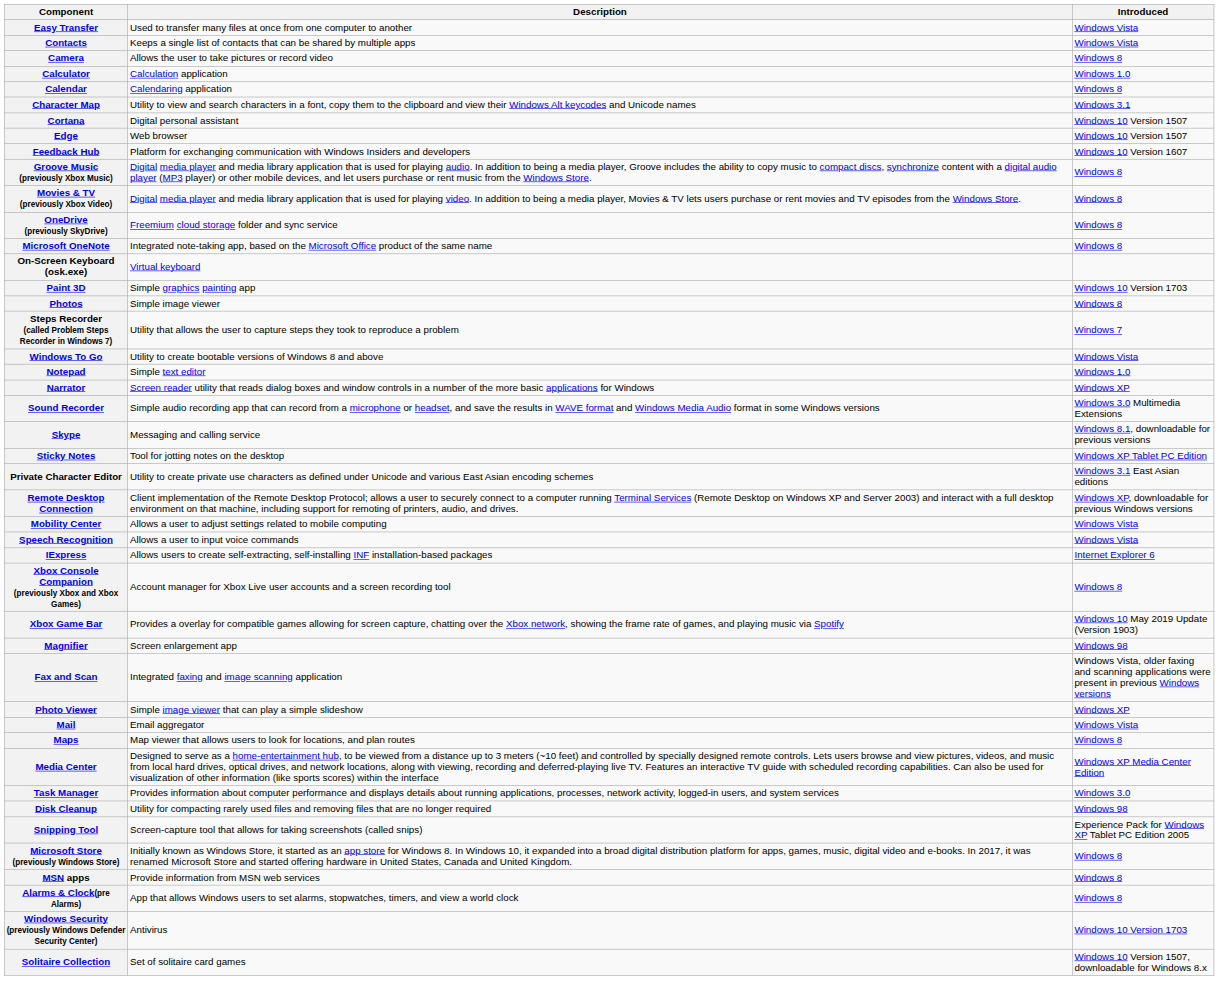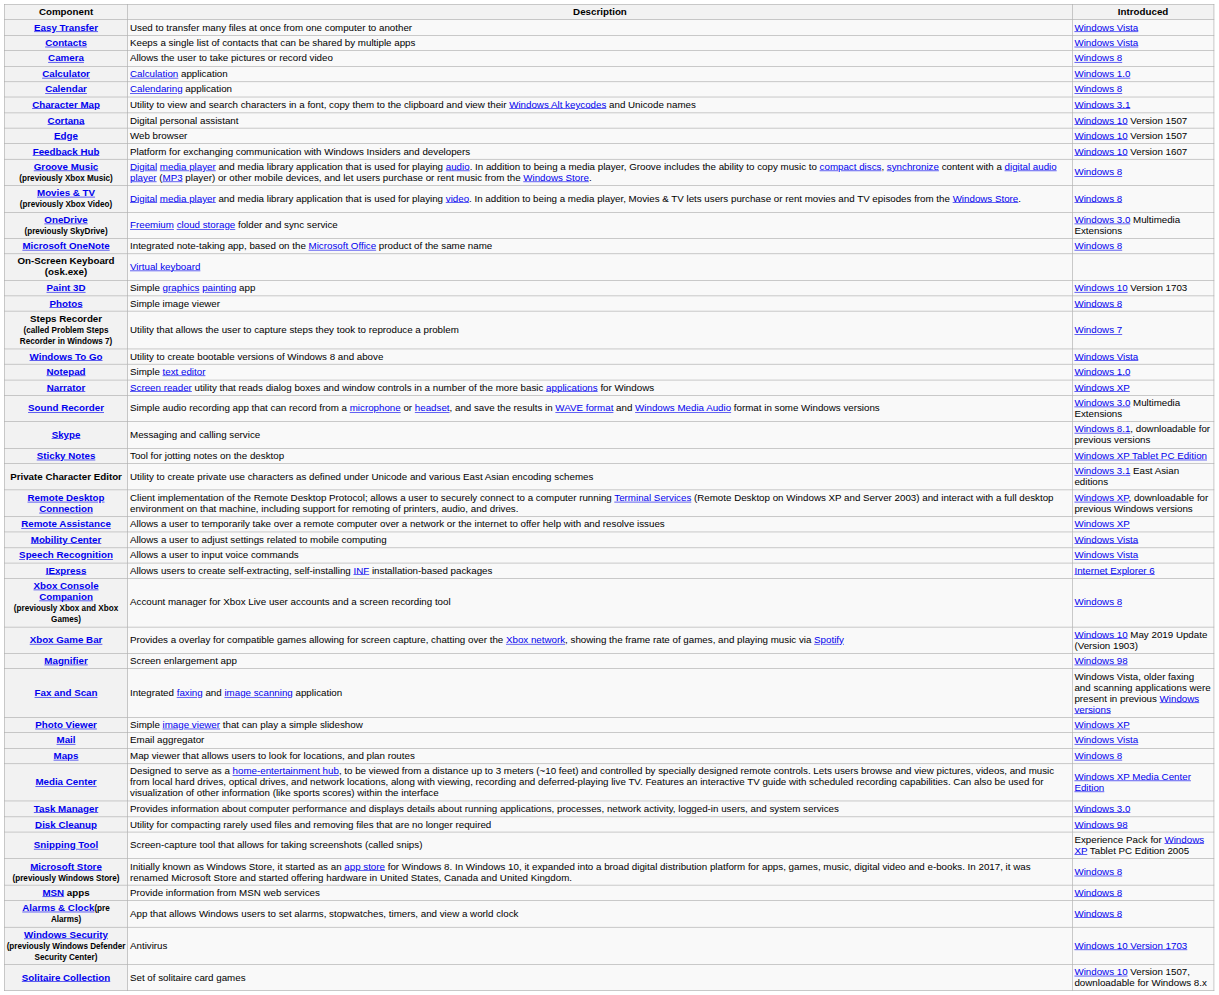 <table class="wikitable" width=100%>
 <tr>
 <th width="195" scope="col">Component</th>
 <th scope="col">Description</th>
 <th width="225" scope="col">Introduced</th>
 </tr>
 <tr>
 <th scope="row"><a href='#'>Easy Transfer</a></th>
 <td>Used to transfer many files at once from one computer to another</td>
 <td><a href='#'>Windows Vista</a></td>
 </tr>
 <tr>
 <th scope="row"><a href='#'>Contacts</a></th>
 <td>Keeps a single list of contacts that can be shared by multiple apps</td>
 <td><a href='#'>Windows Vista</a></td>
 </tr>
 <tr>
 <th scope="row"><a href='#'>Camera</a></th>
 <td>Allows the user to take pictures or record video</td>
 <td><a href='#'>Windows 8</a></td>
 </tr>
 <tr>
 <th scope="row"><a href='#'>Calculator</a></th>
 <td><a href='#'>Calculation</a> application</td>
 <td><a href='#'>Windows 1.0</a></td>
 </tr>
 <tr>
 <th scope="row"><a href='#'>Calendar</a></th>
 <td><a href='#'>Calendaring</a> application</td>
 <td><a href='#'>Windows 8</a></td>
 </tr>
 <tr>
 <th scope="row"><a href='#'>Character Map</a></th>
 <td>Utility to view and search characters in a font, copy them to the clipboard and view their <a href='#'>Windows Alt keycodes</a> and Unicode names</td>
 <td><a href='#'>Windows 3.1</a></td>
 </tr>
 <tr>
 <th scope="row"><a href='#'>Cortana</a></th>
 <td>Digital personal assistant</td>
 <td><a href='#'>Windows 10</a> Version 1507</td>
 </tr>
 <tr>
 <th scope="row"><a href='#'>Edge</a></th>
 <td>Web browser</td>
 <td><a href='#'>Windows 10</a> Version 1507</td>
 </tr>
 <tr>
 <th scope="row"><a href='#'>Feedback Hub</a></th>
 <td>Platform for exchanging communication with Windows Insiders and developers</td>
 <td><a href='#'>Windows 10</a> Version 1607</td>
 </tr>
 <tr>
 <th scope="row"><a href='#'>Groove Music</a><br><small>(previously Xbox Music)</small></th>
 <td><a href='#'>Digital</a> <a href='#'>media player</a> and media library application that is used for playing <a href='#'>audio</a>. In addition to being a media player, Groove includes the ability to copy music to <a href='#'>compact discs</a>, <a href='#'>synchronize</a> content with a <a href='#'>digital audio player</a> (<a href='#'>MP3</a> player) or other mobile devices, and let users purchase or rent music from the <a href='#'>Windows Store</a>.</td>
 <td><a href='#'>Windows 8</a></td>
 </tr>
 <tr>
 <th scope="row"><a href='#'>Movies & TV</a><br><small>(previously Xbox Video)</small></th>
 <td><a href='#'>Digital</a> <a href='#'>media player</a> and media library application that is used for playing <a href='#'>video</a>. In addition to being a media player, Movies & TV lets users purchase or rent movies and TV episodes from the <a href='#'>Windows Store</a>.</td>
 <td><a href='#'>Windows 8</a></td>
 </tr>
 <tr>
 <th scope="row"><a href='#'>OneDrive</a><br><small>(previously SkyDrive)</small></th>
 <td><a href='#'>Freemium</a> <a href='#'>cloud storage</a> folder and sync service</td>
-<td><a href='#'>Windows 8</a></td>
+<td><a href='#'>Windows 3.0</a> Multimedia Extensions</td>
 </tr>
 <tr>
 <th scope="row"><a href='#'>Microsoft OneNote</a></th>
 <td>Integrated note-taking app, based on the <a href='#'>Microsoft Office</a> product of the same name</td>
 <td><a href='#'>Windows 8</a></td>
 </tr>
 <tr>
 <th scope="row">On-Screen Keyboard (osk.exe)</th>
 <td><a href='#'>Virtual keyboard</a></td>
 <td></td>
 </tr>
 <tr>
 <th scope="row"><a href='#'>Paint 3D</a></th>
 <td>Simple <a href='#'>graphics</a> <a href='#'>painting</a> app</td>
 <td><a href='#'>Windows 10</a> Version 1703</td>
 </tr>
 <tr>
 <th scope="row"><a href='#'>Photos</a></th>
 <td>Simple image viewer</td>
 <td><a href='#'>Windows 8</a></td>
 </tr>
 <tr>
 <th scope="row">Steps Recorder<br><small>(called Problem Steps Recorder in Windows 7)</small></th>
 <td>Utility that allows the user to capture steps they took to reproduce a problem</td>
 <td><a href='#'>Windows 7</a></td>
 </tr>
 <tr>
 <th scope="row"><a href='#'>Windows To Go</a></th>
 <td>Utility to create bootable versions of Windows 8 and above</td>
 <td><a href='#'>Windows Vista</a></td>
 </tr>
 <tr>
 <th scope="row"><a href='#'>Notepad</a></th>
 <td>Simple <a href='#'>text editor</a></td>
 <td><a href='#'>Windows 1.0</a></td>
 </tr>
 <tr>
 <th scope="row"><a href='#'>Narrator</a></th>
 <td><a href='#'>Screen reader</a> utility that reads dialog boxes and window controls in a number of the more basic <a href='#'>applications</a> for Windows</td>
 <td><a href='#'>Windows XP</a></td>
 </tr>
 <tr>
 <th scope="row"><a href='#'>Sound Recorder</a></th>
 <td>Simple audio recording app that can record from a <a href='#'>microphone</a> or <a href='#'>headset</a>, and save the results in <a href='#'>WAVE format</a> and <a href='#'>Windows Media Audio</a> format in some Windows versions</td>
 <td><a href='#'>Windows 3.0</a> Multimedia Extensions</td>
 </tr>
 <tr>
 <th scope="row"><a href='#'>Skype</a></th>
 <td>Messaging and calling service</td>
 <td><a href='#'>Windows 8.1</a>, downloadable for previous versions</td>
 </tr>
 <tr>
 <th scope="row"><a href='#'>Sticky Notes</a></th>
 <td>Tool for jotting notes on the desktop</td>
 <td><a href='#'>Windows XP Tablet PC Edition</a></td>
 </tr>
 <tr>
 <th scope="row">Private Character Editor</th>
 <td>Utility to create private use characters as defined under Unicode and various East Asian encoding schemes</td>
 <td><a href='#'>Windows 3.1</a> East Asian editions</td>
 </tr>
 <tr>
 <th scope="row"><a href='#'>Remote Desktop Connection</a></th>
 <td>Client implementation of the Remote Desktop Protocol; allows a user to securely connect to a computer running <a href='#'>Terminal Services</a> (Remote Desktop on Windows XP and Server 2003) and interact with a full desktop environment on that machine, including support for remoting of printers, audio, and drives.</td>
 <td><a href='#'>Windows XP</a>, downloadable for previous Windows versions</td>
+</tr>
+<tr>
+<th scope="row"><a href='#'>Remote Assistance</a></th>
+<td>Allows a user to temporarily take over a remote computer over a network or the internet to offer help with and resolve issues</td>
+<td><a href='#'>Windows XP</a></td>
 </tr>
 <tr>
 <th scope="row"><a href='#'>Mobility Center</a></th>
 <td>Allows a user to adjust settings related to mobile computing</td>
 <td><a href='#'>Windows Vista</a></td>
 </tr>
 <tr>
 <th scope="row"><a href='#'>Speech Recognition</a></th>
 <td>Allows a user to input voice commands</td>
 <td><a href='#'>Windows Vista</a></td>
 </tr>
 <tr>
 <th scope="row"><a href='#'>IExpress</a></th>
 <td>Allows users to create self-extracting, self-installing <a href='#'>INF</a> installation-based packages</td>
 <td><a href='#'>Internet Explorer 6</a></td>
 </tr>
 <tr>
 <th scope="row"><a href='#'>Xbox Console Companion</a><br><small>(previously Xbox and Xbox Games)</small></th>
 <td>Account manager for Xbox Live user accounts and a screen recording tool</td>
 <td><a href='#'>Windows 8</a></td>
 </tr>
 <tr>
 <th><a href='#'>Xbox Game Bar</a></th>
 <td>Provides a overlay for compatible games allowing for screen capture, chatting over the <a href='#'>Xbox network</a>, showing the frame rate of games, and playing music via <a href='#'>Spotify</a></td>
 <td><a href='#'>Windows 10</a> May 2019 Update (Version 1903)</td>
 </tr>
 <tr>
 <th scope="row"><a href='#'>Magnifier</a></th>
 <td>Screen enlargement app</td>
 <td><a href='#'>Windows 98</a></td>
 </tr>
 <tr>
 <th scope="row"><a href='#'>Fax and Scan</a></th>
 <td>Integrated <a href='#'>faxing</a> and <a href='#'>image scanning</a> application</td>
 <td>Windows Vista, older faxing and scanning applications were present in previous <a href='#'>Windows versions</a></td>
 </tr>
 <tr>
 <th scope="row"><a href='#'>Photo Viewer</a></th>
 <td>Simple <a href='#'>image viewer</a> that can play a simple slideshow</td>
 <td><a href='#'>Windows XP</a></td>
 </tr>
 <tr>
 <th scope="row"><a href='#'>Mail</a></th>
 <td>Email aggregator</td>
 <td><a href='#'>Windows Vista</a></td>
 </tr>
 <tr>
 <th scope="row"><a href='#'>Maps</a></th>
 <td>Map viewer that allows users to look for locations, and plan routes</td>
 <td><a href='#'>Windows 8</a></td>
 </tr>
 <tr>
 <th scope="row"><a href='#'>Media Center</a></th>
 <td>Designed to serve as a <a href='#'>home-entertainment hub</a>, to be viewed from a distance up to 3 meters (~10 feet) and controlled by specially designed remote controls. Lets users browse and view pictures, videos, and music from local hard drives, optical drives, and network locations, along with viewing, recording and deferred-playing live TV. Features an interactive TV guide with scheduled recording capabilities. Can also be used for visualization of other information (like sports scores) within the interface</td>
 <td><a href='#'>Windows XP Media Center Edition</a></td>
 </tr>
 <tr>
 <th scope="row"><a href='#'>Task Manager</a></th>
 <td>Provides information about computer performance and displays details about running applications, processes, network activity, logged-in users, and system services</td>
 <td><a href='#'>Windows 3.0</a></td>
 </tr>
 <tr>
 <th scope="row"><a href='#'>Disk Cleanup</a></th>
 <td>Utility for compacting rarely used files and removing files that are no longer required</td>
 <td><a href='#'>Windows 98</a></td>
 </tr>
 <tr>
 <th scope="row"><a href='#'>Snipping Tool</a></th>
 <td>Screen-capture tool that allows for taking screenshots (called snips)</td>
 <td>Experience Pack for <a href='#'>Windows XP</a> Tablet PC Edition 2005</td>
 </tr>
 <tr>
 <th><a href='#'>Microsoft Store</a><br><small>(previously Windows Store)</small></th>
 <td>Initially known as Windows Store, it started as an <a href='#'>app store</a> for Windows 8. In Windows 10, it expanded into a broad digital distribution platform for apps, games, music, digital video and e-books. In 2017, it was renamed Microsoft Store and started offering hardware in United States, Canada and United Kingdom.</td>
 <td><a href='#'>Windows 8</a></td>
 </tr>
 <tr>
 <th scope="row"><a href='#'>MSN</a> apps</th>
 <td>Provide information from MSN web services</td>
 <td><a href='#'>Windows 8</a></td>
 </tr>
 <tr>
 <th scope="row"><a href='#'>Alarms & Clock</a><small>(pre Alarms)</small></th>
 <td>App that allows Windows users to set alarms, stopwatches, timers, and view a world clock</td>
 <td><a href='#'>Windows 8</a></td>
 </tr>
 <tr>
 <th><a href='#'>Windows Security</a><br><small>(previously Windows Defender Security Center)</small></th>
 <td>Antivirus</td>
 <td><a href='#'>Windows 10 Version 1703</a></td>
 </tr>
 <tr>
 <th scope="row"><a href='#'>Solitaire Collection</a></th>
 <td>Set of solitaire card games</td>
 <td><a href='#'>Windows 10</a> Version 1507, downloadable for Windows 8.x</td>
 </tr>
 </table>
